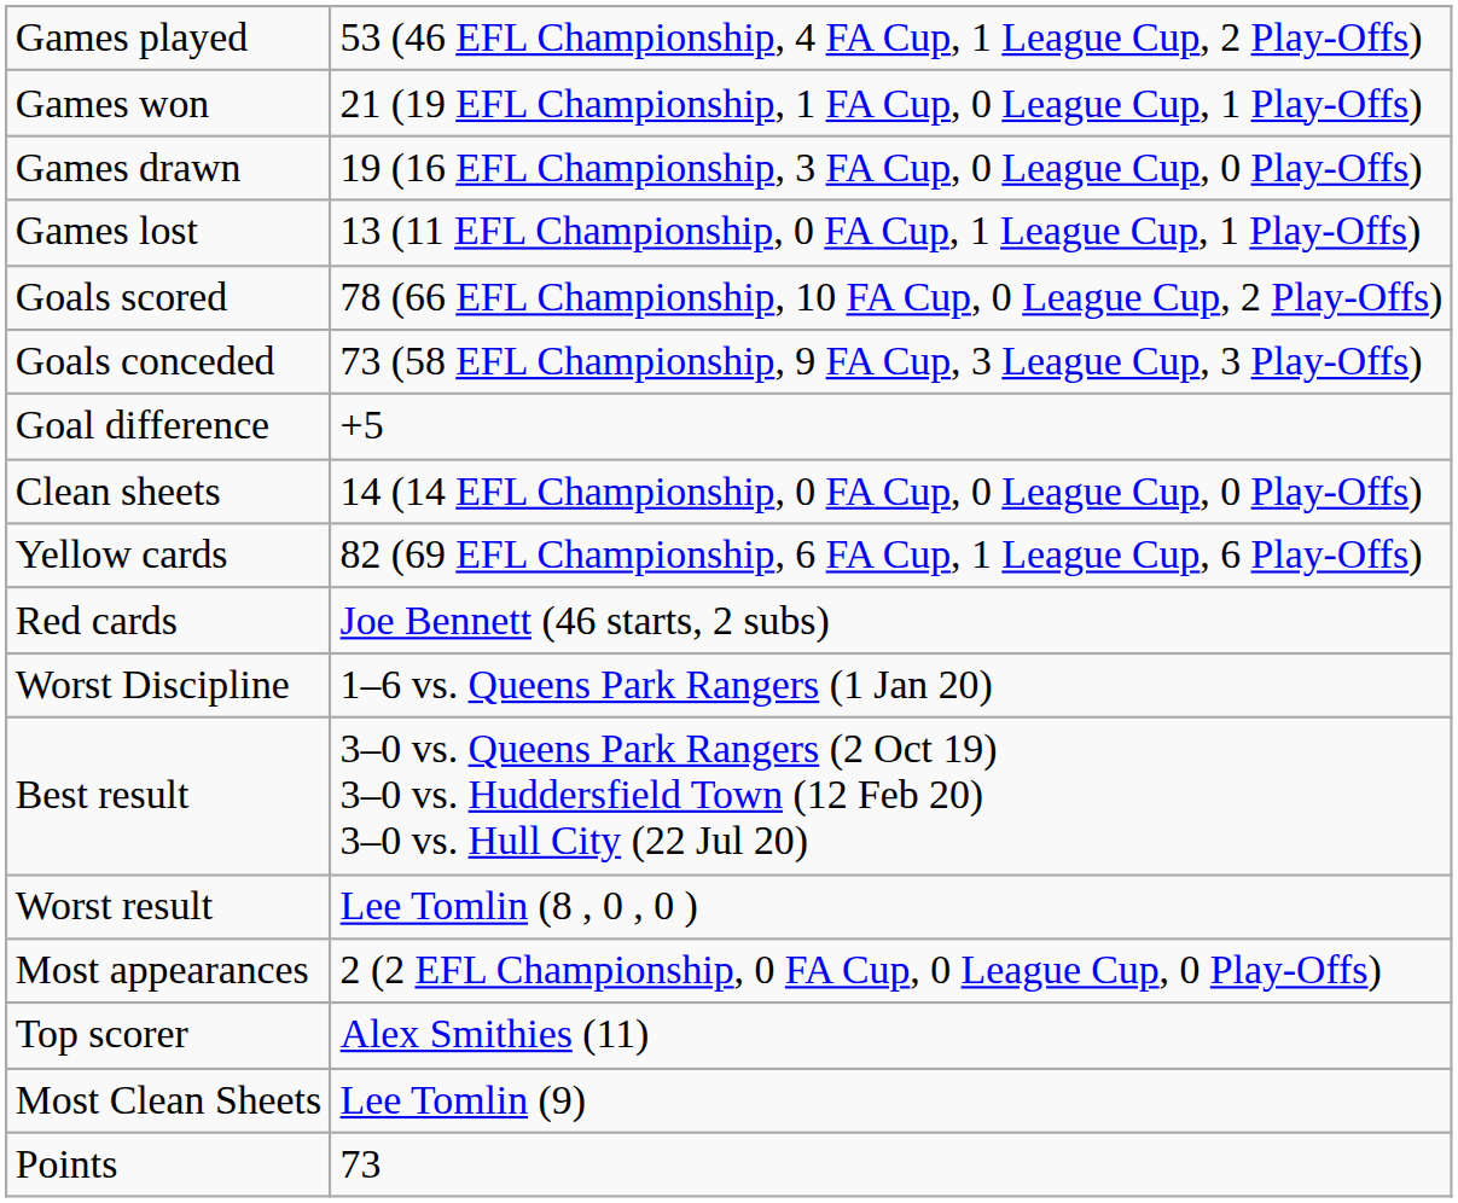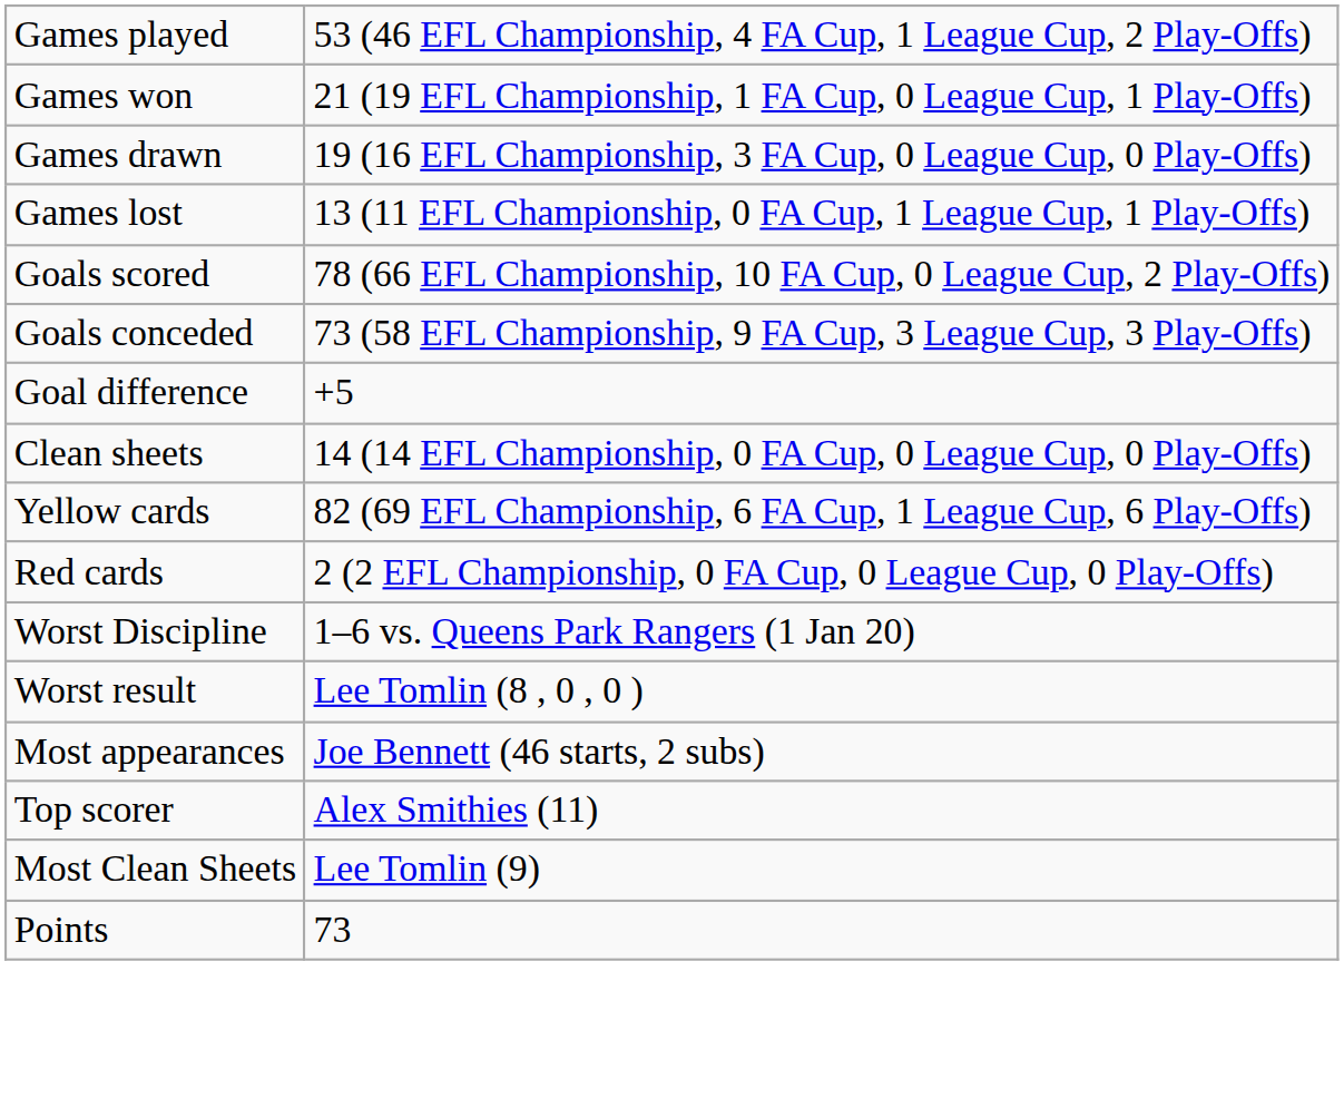 <table class="wikitable">
 <tr>
 <td>Games played</td>
 <td>53 (46 <a href='#'>EFL Championship</a>, 4 <a href='#'>FA Cup</a>, 1 <a href='#'>League Cup</a>, 2 <a href='#'>Play-Offs</a>)</td>
 </tr>
 <tr>
 <td>Games won</td>
 <td>21 (19 <a href='#'>EFL Championship</a>, 1 <a href='#'>FA Cup</a>, 0 <a href='#'>League Cup</a>, 1 <a href='#'>Play-Offs</a>)</td>
 </tr>
 <tr>
 <td>Games drawn</td>
 <td>19 (16 <a href='#'>EFL Championship</a>, 3 <a href='#'>FA Cup</a>, 0 <a href='#'>League Cup</a>, 0 <a href='#'>Play-Offs</a>)</td>
 </tr>
 <tr>
 <td>Games lost</td>
 <td>13 (11 <a href='#'>EFL Championship</a>, 0 <a href='#'>FA Cup</a>, 1 <a href='#'>League Cup</a>, 1 <a href='#'>Play-Offs</a>)</td>
 </tr>
 <tr>
 <td>Goals scored</td>
 <td>78 (66 <a href='#'>EFL Championship</a>, 10 <a href='#'>FA Cup</a>, 0 <a href='#'>League Cup</a>, 2 <a href='#'>Play-Offs</a>)</td>
 </tr>
 <tr>
 <td>Goals conceded</td>
 <td>73 (58 <a href='#'>EFL Championship</a>, 9 <a href='#'>FA Cup</a>, 3 <a href='#'>League Cup</a>, 3 <a href='#'>Play-Offs</a>)</td>
 </tr>
 <tr>
 <td>Goal difference</td>
 <td>+5</td>
 </tr>
 <tr>
 <td>Clean sheets</td>
 <td>14 (14 <a href='#'>EFL Championship</a>, 0 <a href='#'>FA Cup</a>, 0 <a href='#'>League Cup</a>, 0 <a href='#'>Play-Offs</a>)</td>
 </tr>
 <tr>
 <td>Yellow cards</td>
 <td>82 (69 <a href='#'>EFL Championship</a>, 6 <a href='#'>FA Cup</a>, 1 <a href='#'>League Cup</a>, 6 <a href='#'>Play-Offs</a>)</td>
 </tr>
 <tr>
 <td>Red cards</td>
-<td> <a href='#'>Joe Bennett</a> (46 starts, 2 subs)</td>
+<td>2 (2 <a href='#'>EFL Championship</a>, 0 <a href='#'>FA Cup</a>, 0 <a href='#'>League Cup</a>, 0 <a href='#'>Play-Offs</a>)</td>
 </tr>
 <tr>
 <td>Worst Discipline</td>
 <td>1–6 vs. <a href='#'>Queens Park Rangers</a> (1 Jan 20)</td>
-</tr>
-<tr>
-<td>Best result</td>
-<td>3–0 vs. <a href='#'>Queens Park Rangers</a> (2 Oct 19)<br>3–0 vs. <a href='#'>Huddersfield Town</a> (12 Feb 20)<br>3–0 vs. <a href='#'>Hull City</a> (22 Jul 20)</td>
 </tr>
 <tr>
 <td>Worst result</td>
 <td> <a href='#'>Lee Tomlin</a> (8 , 0 , 0 )</td>
 </tr>
 <tr>
 <td>Most appearances</td>
-<td>2 (2 <a href='#'>EFL Championship</a>, 0 <a href='#'>FA Cup</a>, 0 <a href='#'>League Cup</a>, 0 <a href='#'>Play-Offs</a>)</td>
+<td> <a href='#'>Joe Bennett</a> (46 starts, 2 subs)</td>
 </tr>
 <tr>
 <td>Top scorer</td>
 <td> <a href='#'>Alex Smithies</a> (11)</td>
 </tr>
 <tr>
 <td>Most Clean Sheets</td>
 <td> <a href='#'>Lee Tomlin</a> (9)</td>
 </tr>
 <tr>
 <td>Points</td>
 <td>73</td>
 </tr>
 </table>
